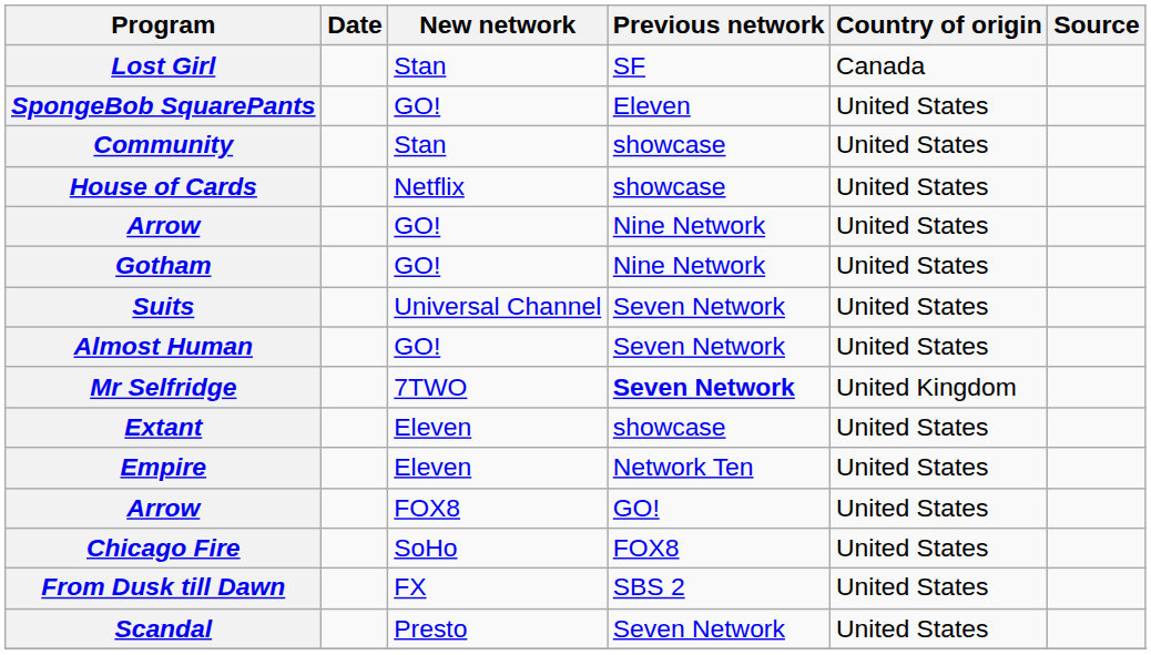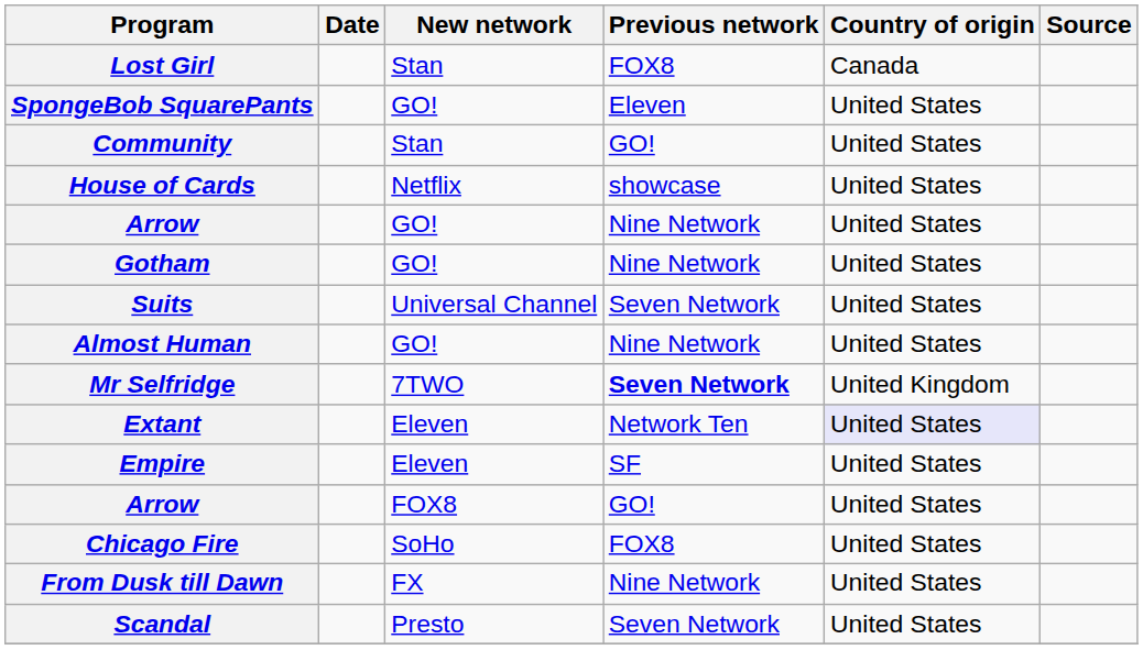 <table class="wikitable plainrowheaders sortable" style="text-align:left">
 <tr>
 <th scope="col">Program</th>
 <th scope="col">Date</th>
 <th scope="col">New network</th>
 <th scope="col">Previous network</th>
 <th scope="col">Country of origin</th>
 <th scope="col" class="unsortable">Source</th>
 </tr>
 <tr>
 <th scope="row"><em><a href='#'>Lost Girl</a></em></th>
 <td></td>
 <td><a href='#'>Stan</a></td>
-<td><a href='#'>SF</a></td>
+<td><a href='#'>FOX8</a></td>
 <td>Canada</td>
 <td align=center></td>
 </tr>
 <tr>
 <th scope="row"><em><a href='#'>SpongeBob SquarePants</a></em></th>
 <td></td>
 <td><a href='#'>GO!</a></td>
 <td><a href='#'>Eleven</a></td>
 <td>United States</td>
 <td align=center></td>
 </tr>
 <tr>
 <th scope="row"><em><a href='#'>Community</a></em></th>
 <td></td>
 <td><a href='#'>Stan</a></td>
-<td><a href='#'>showcase</a></td>
+<td><a href='#'>GO!</a></td>
 <td>United States</td>
 <td align=center></td>
 </tr>
 <tr>
 <th scope="row"><em><a href='#'>House of Cards</a></em></th>
 <td></td>
 <td><a href='#'>Netflix</a></td>
 <td><a href='#'>showcase</a></td>
 <td>United States</td>
 <td align=center></td>
 </tr>
 <tr>
 <th scope="row"><em><a href='#'>Arrow</a></em></th>
 <td></td>
 <td><a href='#'>GO!</a></td>
 <td><a href='#'>Nine Network</a></td>
 <td>United States</td>
 <td align=center></td>
 </tr>
 <tr>
 <th scope="row"><em><a href='#'>Gotham</a></em></th>
 <td></td>
 <td><a href='#'>GO!</a></td>
 <td><a href='#'>Nine Network</a></td>
 <td>United States</td>
 <td align=center></td>
 </tr>
 <tr>
 <th scope="row"><em><a href='#'>Suits</a></em></th>
 <td></td>
 <td><a href='#'>Universal Channel</a></td>
 <td><a href='#'>Seven Network</a></td>
 <td>United States</td>
 <td align=center></td>
 </tr>
 <tr>
 <th scope="row"><em><a href='#'>Almost Human</a></em></th>
 <td></td>
 <td><a href='#'>GO!</a></td>
-<td><a href='#'>Seven Network</a></td>
+<td><a href='#'>Nine Network</a></td>
 <td>United States</td>
 <td align=center></td>
 </tr>
 <tr>
 <th scope="row"><em><a href='#'>Mr Selfridge</a></em></th>
 <td></td>
 <td><a href='#'>7TWO</a></td>
 <td><strong><a href='#'>Seven Network</a></strong></td>
 <td>United Kingdom</td>
 <td align=center></td>
 </tr>
 <tr>
 <th scope="row"><em><a href='#'>Extant</a></em></th>
 <td></td>
 <td><a href='#'>Eleven</a></td>
-<td><a href='#'>showcase</a></td>
-<td>United States</td>
+<td><a href='#'>Network Ten</a></td>
+<td style="background: lavender;">United States</td>
 <td align=center></td>
 </tr>
 <tr>
 <th scope="row"><em><a href='#'>Empire</a></em></th>
 <td></td>
 <td><a href='#'>Eleven</a></td>
-<td><a href='#'>Network Ten</a></td>
+<td><a href='#'>SF</a></td>
 <td>United States</td>
 <td align=center></td>
 </tr>
 <tr>
 <th scope="row"><em><a href='#'>Arrow</a></em></th>
 <td></td>
 <td><a href='#'>FOX8</a></td>
 <td><a href='#'>GO!</a></td>
 <td>United States</td>
 <td align=center></td>
 </tr>
 <tr>
 <th scope="row"><em><a href='#'>Chicago Fire</a></em></th>
 <td></td>
 <td><a href='#'>SoHo</a></td>
 <td><a href='#'>FOX8</a></td>
 <td>United States</td>
 <td align=center></td>
 </tr>
 <tr>
 <th scope="row"><em><a href='#'>From Dusk till Dawn</a></em></th>
 <td></td>
 <td><a href='#'>FX</a></td>
-<td><a href='#'>SBS 2</a></td>
+<td><a href='#'>Nine Network</a></td>
 <td>United States</td>
 <td align=center></td>
 </tr>
 <tr>
 <th scope="row"><em><a href='#'>Scandal</a></em></th>
 <td></td>
 <td><a href='#'>Presto</a></td>
 <td><a href='#'>Seven Network</a></td>
 <td>United States</td>
 <td align=center></td>
 </tr>
 <tr>
 </tr>
 </table>
